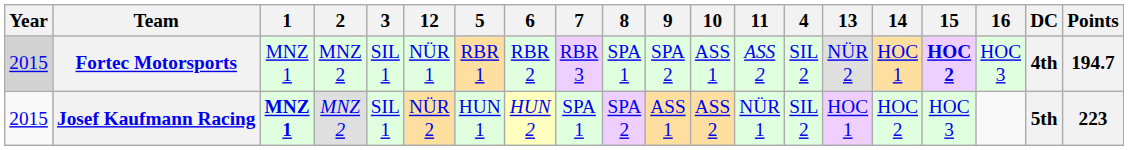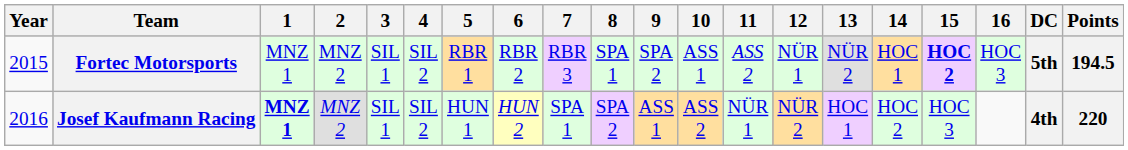 <table class="wikitable" style="text-align:center; font-size:85%">
 <tr>
 <th>Year</th>
 <th>Team</th>
 <th>1</th>
 <th>2</th>
 <th>3</th>
-<th>12</th>
+<th>4</th>
 <th>5</th>
 <th>6</th>
 <th>7</th>
 <th>8</th>
 <th>9</th>
 <th>10</th>
 <th>11</th>
-<th>4</th>
+<th>12</th>
 <th>13</th>
 <th>14</th>
 <th>15</th>
 <th>16</th>
 <th>DC</th>
 <th>Points</th>
 </tr>
 <tr>
-<td style="background: lightgrey;"><a href='#'>2015</a></td>
+<td><a href='#'>2015</a></td>
 <th nowrap><a href='#'>Fortec Motorsports</a></th>
 <td style="background:#DFFFDF;"><a href='#'>MNZ<br>1</a><br></td>
 <td style="background:#DFFFDF;"><a href='#'>MNZ<br>2</a><br></td>
 <td style="background:#DFFFDF;"><a href='#'>SIL<br>1</a><br></td>
-<td style="background:#DFFFDF;"><a href='#'>NÜR<br>1</a><br></td>
+<td style="background:#DFFFDF;"><a href='#'>SIL<br>2</a><br></td>
 <td style="background:#FFDF9F;"><a href='#'>RBR<br>1</a><br></td>
 <td style="background:#DFFFDF;"><a href='#'>RBR<br>2</a><br></td>
 <td style="background:#EFCFFF;"><a href='#'>RBR<br>3</a><br></td>
 <td style="background:#DFFFDF;"><a href='#'>SPA<br>1</a><br></td>
 <td style="background:#DFFFDF;"><a href='#'>SPA<br>2</a><br></td>
 <td style="background:#DFFFDF;"><a href='#'>ASS<br>1</a><br></td>
 <td style="background:#DFFFDF;"><em><a href='#'>ASS<br>2</a></em><br></td>
-<td style="background:#DFFFDF;"><a href='#'>SIL<br>2</a><br></td>
+<td style="background:#DFFFDF;"><a href='#'>NÜR<br>1</a><br></td>
 <td style="background:#DFDFDF;"><a href='#'>NÜR<br>2</a><br></td>
 <td style="background:#FFDF9F;"><a href='#'>HOC<br>1</a><br></td>
 <td style="background:#EFCFFF;"><strong><a href='#'>HOC<br>2</a><br></strong></td>
 <td style="background:#DFFFDF;"><a href='#'>HOC<br>3</a><br></td>
-<th>4th</th>
-<th>194.7</th>
+<th>5th</th>
+<th>194.5</th>
 </tr>
 <tr>
-<td><a href='#'>2015</a></td>
+<td><a href='#'>2016</a></td>
 <th nowrap><a href='#'>Josef Kaufmann Racing</a></th>
 <td style="background:#DFFFDF;"><strong><a href='#'>MNZ<br>1</a></strong><br></td>
 <td style="background:#DFDFDF;"><em><a href='#'>MNZ<br>2</a></em><br></td>
 <td style="background:#DFFFDF;"><a href='#'>SIL<br>1</a><br></td>
-<td style="background:#FFDF9F;"><a href='#'>NÜR<br>2</a><br></td>
+<td style="background:#DFFFDF;"><a href='#'>SIL<br>2</a><br></td>
 <td style="background:#DFFFDF;"><a href='#'>HUN<br>1</a><br></td>
 <td style="background:#FFFFBF;"><em><a href='#'>HUN<br>2</a></em><br></td>
 <td style="background:#DFFFDF;"><a href='#'>SPA<br>1</a><br></td>
 <td style="background:#EFCFFF;"><a href='#'>SPA<br>2</a><br></td>
 <td style="background:#FFDF9F;"><a href='#'>ASS<br>1</a><br></td>
 <td style="background:#FFDF9F;"><a href='#'>ASS<br>2</a><br></td>
 <td style="background:#DFFFDF;"><a href='#'>NÜR<br>1</a><br></td>
-<td style="background:#DFFFDF;"><a href='#'>SIL<br>2</a><br></td>
+<td style="background:#FFDF9F;"><a href='#'>NÜR<br>2</a><br></td>
 <td style="background:#EFCFFF;"><a href='#'>HOC<br>1</a><br></td>
 <td style="background:#DFFFDF;"><a href='#'>HOC<br>2</a><br></td>
 <td style="background:#DFFFDF;"><a href='#'>HOC<br>3</a><br></td>
 <td></td>
-<th>5th</th>
-<th>223</th>
+<th>4th</th>
+<th>220</th>
 </tr>
 </table>
